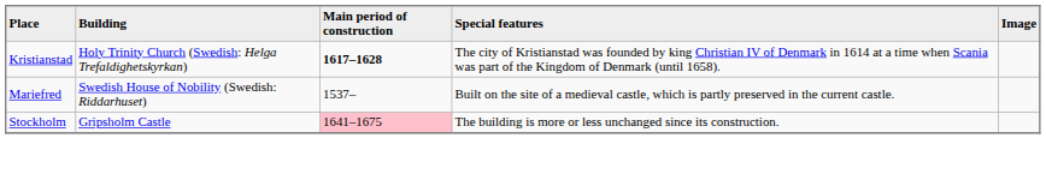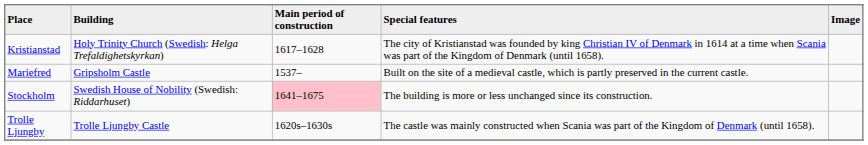 <table class="wikitable" style="border: 2px solid gray; border-collapse: collapse;" width="100%">
 <tr>
 <td bgcolor="#EEEEEE"><strong>Place</strong></td>
 <td bgcolor="#EEEEEE"><strong>Building</strong></td>
 <td bgcolor="#EEEEEE"><strong>Main period of construction</strong></td>
 <td bgcolor="#EEEEEE"><strong>Special features</strong></td>
 <td bgcolor="#EEEEEE"><strong>Image</strong></td>
 </tr>
 <tr>
 <td><a href='#'>Kristianstad</a></td>
 <td><a href='#'>Holy Trinity Church</a> (<a href='#'>Swedish</a>: <em>Helga Trefaldighetskyrkan</em>)</td>
-<td><strong>1617–1628</strong></td>
+<td>1617–1628</td>
 <td>The city of Kristianstad was founded by king <a href='#'>Christian IV of Denmark</a> in 1614 at a time when <a href='#'>Scania</a> was part of the Kingdom of Denmark (until 1658).</td>
 <td></td>
 </tr>
 <tr>
 <td><a href='#'>Mariefred</a></td>
-<td><a href='#'>Swedish House of Nobility</a> (Swedish: <em>Riddarhuset</em>)</td>
+<td><a href='#'>Gripsholm Castle</a></td>
 <td>1537–</td>
 <td>Built on the site of a medieval castle, which is partly preserved in the current castle.</td>
 <td></td>
 </tr>
 <tr>
 <td><a href='#'>Stockholm</a></td>
-<td><a href='#'>Gripsholm Castle</a></td>
+<td><a href='#'>Swedish House of Nobility</a> (Swedish: <em>Riddarhuset</em>)</td>
 <td style="background: pink;">1641–1675</td>
 <td>The building is more or less unchanged since its construction.</td>
 <td></td>
 </tr>
 <tr>
+<td><a href='#'>Trolle Ljungby</a></td>
+<td><a href='#'>Trolle Ljungby Castle</a></td>
+<td>1620s–1630s</td>
+<td>The castle was mainly constructed when Scania was part of the Kingdom of <a href='#'>Denmark</a> (until 1658).</td>
+<td></td>
+</tr>
+<tr>
 </tr>
 </table>
